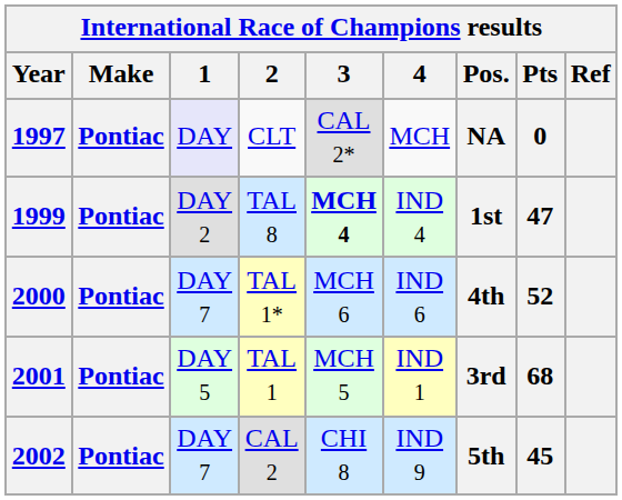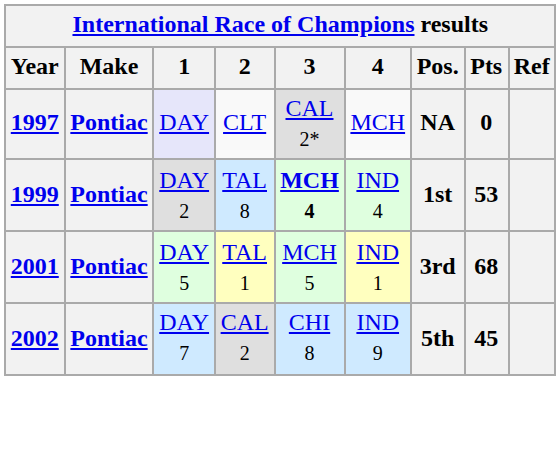 <table class="wikitable" style="text-align:center; font-size:75%">
 <tr>
 <th colspan=9><a href='#'>International Race of Champions</a> results</th>
 </tr>
 <tr>
 <th>Year</th>
 <th>Make</th>
 <th>1</th>
 <th>2</th>
 <th>3</th>
 <th>4</th>
 <th>Pos.</th>
 <th>Pts</th>
 <th>Ref</th>
 </tr>
 <tr>
 <th><a href='#'>1997</a></th>
 <th><a href='#'>Pontiac</a></th>
 <td style="background: lavender;"><a href='#'>DAY</a></td>
 <td><a href='#'>CLT</a></td>
 <td style="background:#DFDFDF;"><a href='#'>CAL</a><br><small>2*</small></td>
 <td><a href='#'>MCH</a></td>
 <th>NA</th>
 <th>0</th>
 <th></th>
 </tr>
 <tr>
 <th><a href='#'>1999</a></th>
 <th><a href='#'>Pontiac</a></th>
 <td style="background:#DFDFDF;"><a href='#'>DAY</a><br><small>2</small></td>
 <td style="background:#CFEAFF;"><a href='#'>TAL</a><br><small>8</small></td>
 <td style="background:#DFFFDF;"><strong><a href='#'>MCH</a><br><small>4</small></strong></td>
 <td style="background:#DFFFDF;"><a href='#'>IND</a><br><small>4</small></td>
 <th>1st</th>
-<th>47</th>
-<th></th>
-</tr>
-<tr>
-<th><a href='#'>2000</a></th>
-<th><a href='#'>Pontiac</a></th>
-<td style="background:#CFEAFF;"><a href='#'>DAY</a><br><small>7</small></td>
-<td style="background:#FFFFBF;"><a href='#'>TAL</a><br><small>1*</small></td>
-<td style="background:#CFEAFF;"><a href='#'>MCH</a><br><small>6</small></td>
-<td style="background:#CFEAFF;"><a href='#'>IND</a><br><small>6</small></td>
-<th>4th</th>
-<th>52</th>
+<th>53</th>
 <th></th>
 </tr>
 <tr>
 <th><a href='#'>2001</a></th>
 <th><a href='#'>Pontiac</a></th>
 <td style="background:#DFFFDF;"><a href='#'>DAY</a><br><small>5</small></td>
 <td style="background:#FFFFBF;"><a href='#'>TAL</a><br><small>1</small></td>
 <td style="background:#DFFFDF;"><a href='#'>MCH</a><br><small>5</small></td>
 <td style="background:#FFFFBF;"><a href='#'>IND</a><br><small>1</small></td>
 <th>3rd</th>
 <th>68</th>
 <th></th>
 </tr>
 <tr>
 <th><a href='#'>2002</a></th>
 <th><a href='#'>Pontiac</a></th>
 <td style="background:#CFEAFF;"><a href='#'>DAY</a><br><small>7</small></td>
 <td style="background:#DFDFDF;"><a href='#'>CAL</a><br><small>2</small></td>
 <td style="background:#CFEAFF;"><a href='#'>CHI</a><br><small>8</small></td>
 <td style="background:#CFEAFF;"><a href='#'>IND</a><br><small>9</small></td>
 <th>5th</th>
 <th>45</th>
 <th></th>
 </tr>
 </table>
